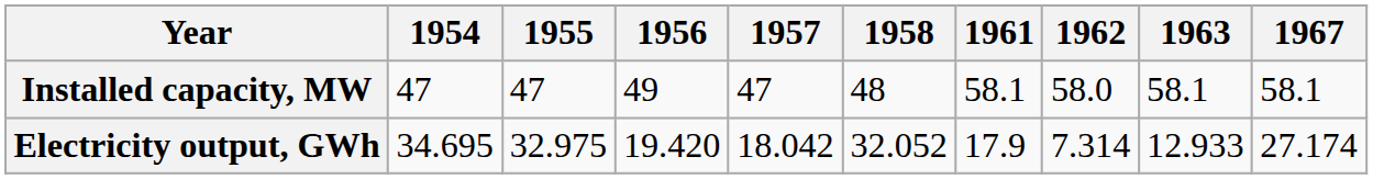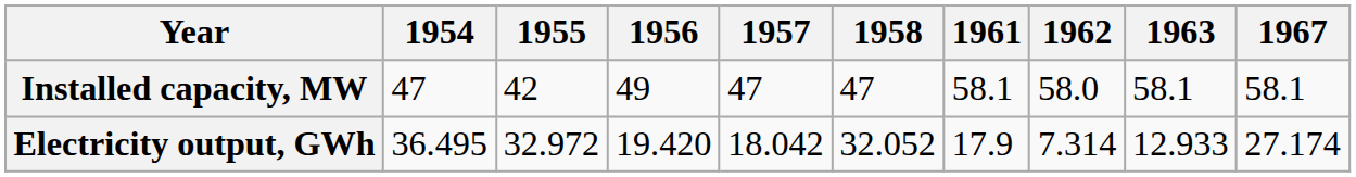 <table class="wikitable">
 <tr>
 <th>Year</th>
 <th>1954</th>
 <th>1955</th>
 <th>1956</th>
 <th>1957</th>
 <th>1958</th>
 <th>1961</th>
 <th>1962</th>
 <th>1963</th>
 <th>1967</th>
 </tr>
 <tr>
 <th>Installed  capacity, MW</th>
 <td>47</td>
-<td>47</td>
+<td>42</td>
 <td>49</td>
 <td>47</td>
-<td>48</td>
+<td>47</td>
 <td>58.1</td>
 <td>58.0</td>
 <td>58.1</td>
 <td>58.1</td>
 </tr>
 <tr>
 <th>Electricity  output, GWh</th>
-<td>34.695</td>
-<td>32.975</td>
+<td>36.495</td>
+<td>32.972</td>
 <td>19.420</td>
 <td>18.042</td>
 <td>32.052</td>
 <td>17.9</td>
 <td>7.314</td>
 <td>12.933</td>
 <td>27.174</td>
 </tr>
 </table>
